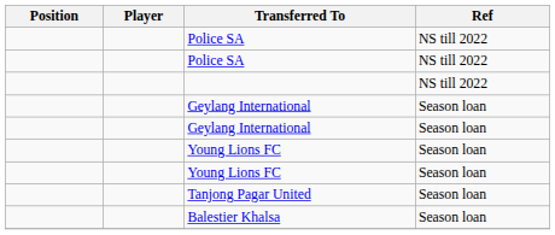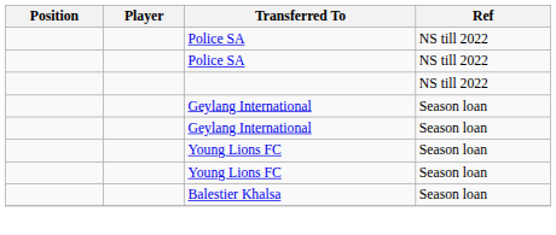 <table class="wikitable sortable" style="width:70%; text-align:center; font-size:100%; text-align:left;">
 <tr>
 <th>Position</th>
 <th>Player</th>
 <th>Transferred To</th>
 <th>Ref</th>
 </tr>
 <tr>
 <td></td>
 <td></td>
 <td> <a href='#'>Police SA</a></td>
 <td>NS till 2022 </td>
 </tr>
 <tr>
 <td></td>
 <td></td>
 <td> <a href='#'>Police SA</a></td>
 <td>NS till 2022</td>
 </tr>
 <tr>
 <td></td>
 <td></td>
 <td></td>
 <td>NS till 2022</td>
 </tr>
 <tr>
 <td></td>
 <td></td>
 <td> <a href='#'>Geylang International</a></td>
 <td>Season loan </td>
 </tr>
 <tr>
 <td></td>
 <td></td>
 <td> <a href='#'>Geylang International</a></td>
 <td>Season loan </td>
 </tr>
 <tr>
 <td></td>
 <td></td>
 <td> <a href='#'>Young Lions FC</a></td>
 <td>Season loan</td>
 </tr>
 <tr>
 <td></td>
 <td></td>
 <td> <a href='#'>Young Lions FC</a></td>
 <td>Season loan</td>
 </tr>
 <tr>
 <td></td>
 <td></td>
-<td> <a href='#'>Tanjong Pagar United</a></td>
-<td>Season loan </td>
-</tr>
-<tr>
-<td></td>
-<td></td>
 <td> <a href='#'>Balestier Khalsa</a></td>
 <td>Season loan </td>
 </tr>
 <tr>
 </tr>
 </table>
